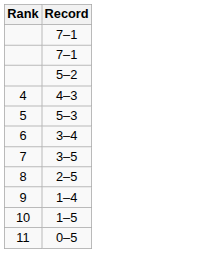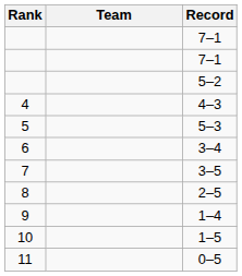 <table class="wikitable">
 <tr>
 <th>Rank</th>
+<th width=150px>Team</th>
 <th>Record</th>
 </tr>
 <tr>
 <td align=center></td>
+<td></td>
 <td align=center>7–1</td>
 </tr>
 <tr>
 <td align=center></td>
+<td></td>
 <td align=center>7–1</td>
 </tr>
 <tr>
 <td align=center></td>
+<td></td>
 <td align=center>5–2</td>
 </tr>
 <tr>
 <td align=center>4</td>
+<td></td>
 <td align=center>4–3</td>
 </tr>
 <tr>
 <td align=center>5</td>
+<td></td>
 <td align=center>5–3</td>
 </tr>
 <tr>
 <td align=center>6</td>
+<td></td>
 <td align=center>3–4</td>
 </tr>
 <tr>
 <td align=center>7</td>
+<td></td>
 <td align=center>3–5</td>
 </tr>
 <tr>
 <td align=center>8</td>
+<td></td>
 <td align=center>2–5</td>
 </tr>
 <tr>
 <td align=center>9</td>
+<td></td>
 <td align=center>1–4</td>
 </tr>
 <tr>
 <td align=center>10</td>
+<td></td>
 <td align=center>1–5</td>
 </tr>
 <tr>
 <td align=center>11</td>
+<td></td>
 <td align=center>0–5</td>
 </tr>
 </table>
